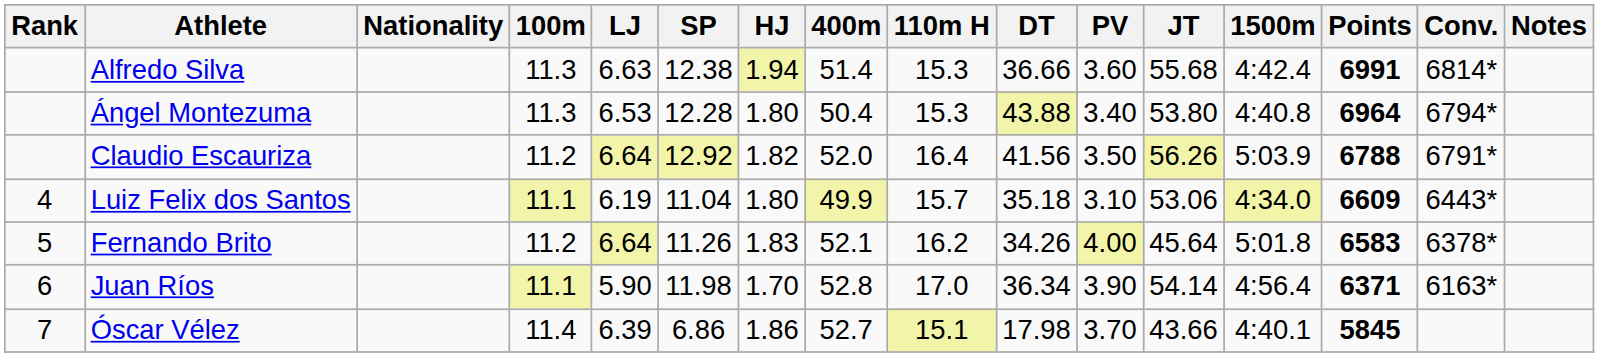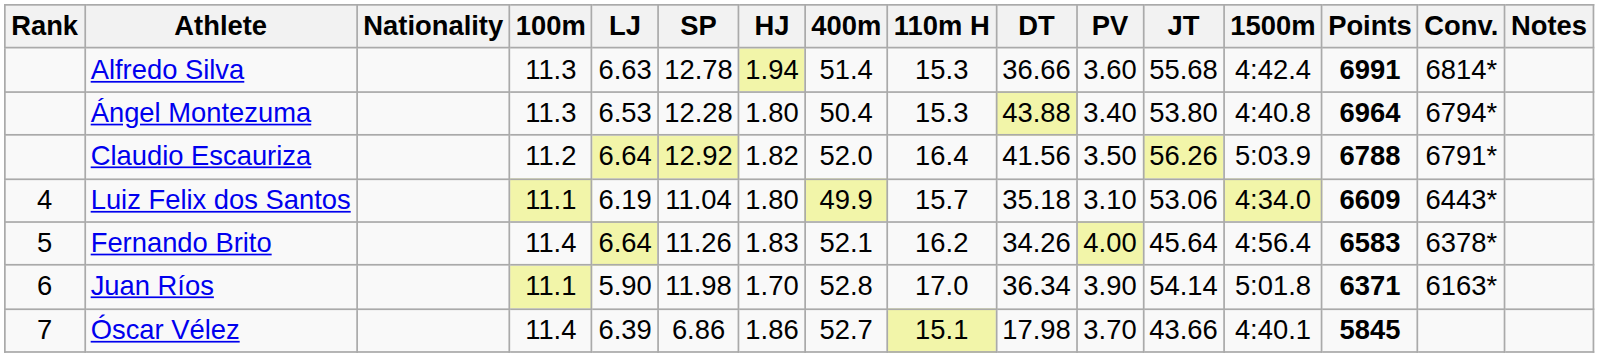 <table class="wikitable sortable" style=" text-align:center;">
 <tr>
 <th>Rank</th>
 <th>Athlete</th>
 <th>Nationality</th>
 <th>100m</th>
 <th>LJ</th>
 <th>SP</th>
 <th>HJ</th>
 <th>400m</th>
 <th>110m H</th>
 <th>DT</th>
 <th>PV</th>
 <th>JT</th>
 <th>1500m</th>
 <th>Points</th>
 <th>Conv.</th>
 <th>Notes</th>
 </tr>
 <tr>
 <td></td>
 <td align=left><a href='#'>Alfredo Silva</a></td>
 <td align=left></td>
 <td>11.3</td>
 <td>6.63</td>
-<td>12.38</td>
+<td>12.78</td>
 <td bgcolor=#F2F5A9>1.94</td>
 <td>51.4</td>
 <td>15.3</td>
 <td>36.66</td>
 <td>3.60</td>
 <td>55.68</td>
 <td>4:42.4</td>
 <td><strong>6991</strong></td>
 <td>6814*</td>
 <td></td>
 </tr>
 <tr>
 <td></td>
 <td align=left><a href='#'>Ángel Montezuma</a></td>
 <td align=left></td>
 <td>11.3</td>
 <td>6.53</td>
 <td>12.28</td>
 <td>1.80</td>
 <td>50.4</td>
 <td>15.3</td>
 <td bgcolor=#F2F5A9>43.88</td>
 <td>3.40</td>
 <td>53.80</td>
 <td>4:40.8</td>
 <td><strong>6964</strong></td>
 <td>6794*</td>
 <td></td>
 </tr>
 <tr>
 <td></td>
 <td align=left><a href='#'>Claudio Escauriza</a></td>
 <td align=left></td>
 <td>11.2</td>
 <td bgcolor=#F2F5A9>6.64</td>
 <td bgcolor=#F2F5A9>12.92</td>
 <td>1.82</td>
 <td>52.0</td>
 <td>16.4</td>
 <td>41.56</td>
 <td>3.50</td>
 <td bgcolor=#F2F5A9>56.26</td>
 <td>5:03.9</td>
 <td><strong>6788</strong></td>
 <td>6791*</td>
 <td></td>
 </tr>
 <tr>
 <td>4</td>
 <td align=left><a href='#'>Luiz Felix dos Santos</a></td>
 <td align=left></td>
 <td bgcolor=#F2F5A9>11.1</td>
 <td>6.19</td>
 <td>11.04</td>
 <td>1.80</td>
 <td bgcolor=#F2F5A9>49.9</td>
 <td>15.7</td>
 <td>35.18</td>
 <td>3.10</td>
 <td>53.06</td>
 <td bgcolor=#F2F5A9>4:34.0</td>
 <td><strong>6609</strong></td>
 <td>6443*</td>
 <td></td>
 </tr>
 <tr>
 <td>5</td>
 <td align=left><a href='#'>Fernando Brito</a></td>
 <td align=left></td>
-<td>11.2</td>
+<td>11.4</td>
 <td bgcolor=#F2F5A9>6.64</td>
 <td>11.26</td>
 <td>1.83</td>
 <td>52.1</td>
 <td>16.2</td>
 <td>34.26</td>
 <td bgcolor=#F2F5A9>4.00</td>
 <td>45.64</td>
-<td>5:01.8</td>
+<td>4:56.4</td>
 <td><strong>6583</strong></td>
 <td>6378*</td>
 <td></td>
 </tr>
 <tr>
 <td>6</td>
 <td align=left><a href='#'>Juan Ríos</a></td>
 <td align=left></td>
 <td bgcolor=#F2F5A9>11.1</td>
 <td>5.90</td>
 <td>11.98</td>
 <td>1.70</td>
 <td>52.8</td>
 <td>17.0</td>
 <td>36.34</td>
 <td>3.90</td>
 <td>54.14</td>
-<td>4:56.4</td>
+<td>5:01.8</td>
 <td><strong>6371</strong></td>
 <td>6163*</td>
 <td></td>
 </tr>
 <tr>
 <td>7</td>
 <td align=left><a href='#'>Óscar Vélez</a></td>
 <td align=left></td>
 <td>11.4</td>
 <td>6.39</td>
 <td>6.86</td>
 <td>1.86</td>
 <td>52.7</td>
 <td bgcolor=#F2F5A9>15.1</td>
 <td>17.98</td>
 <td>3.70</td>
 <td>43.66</td>
 <td>4:40.1</td>
 <td><strong>5845</strong></td>
 <td></td>
 <td></td>
 </tr>
 </table>
